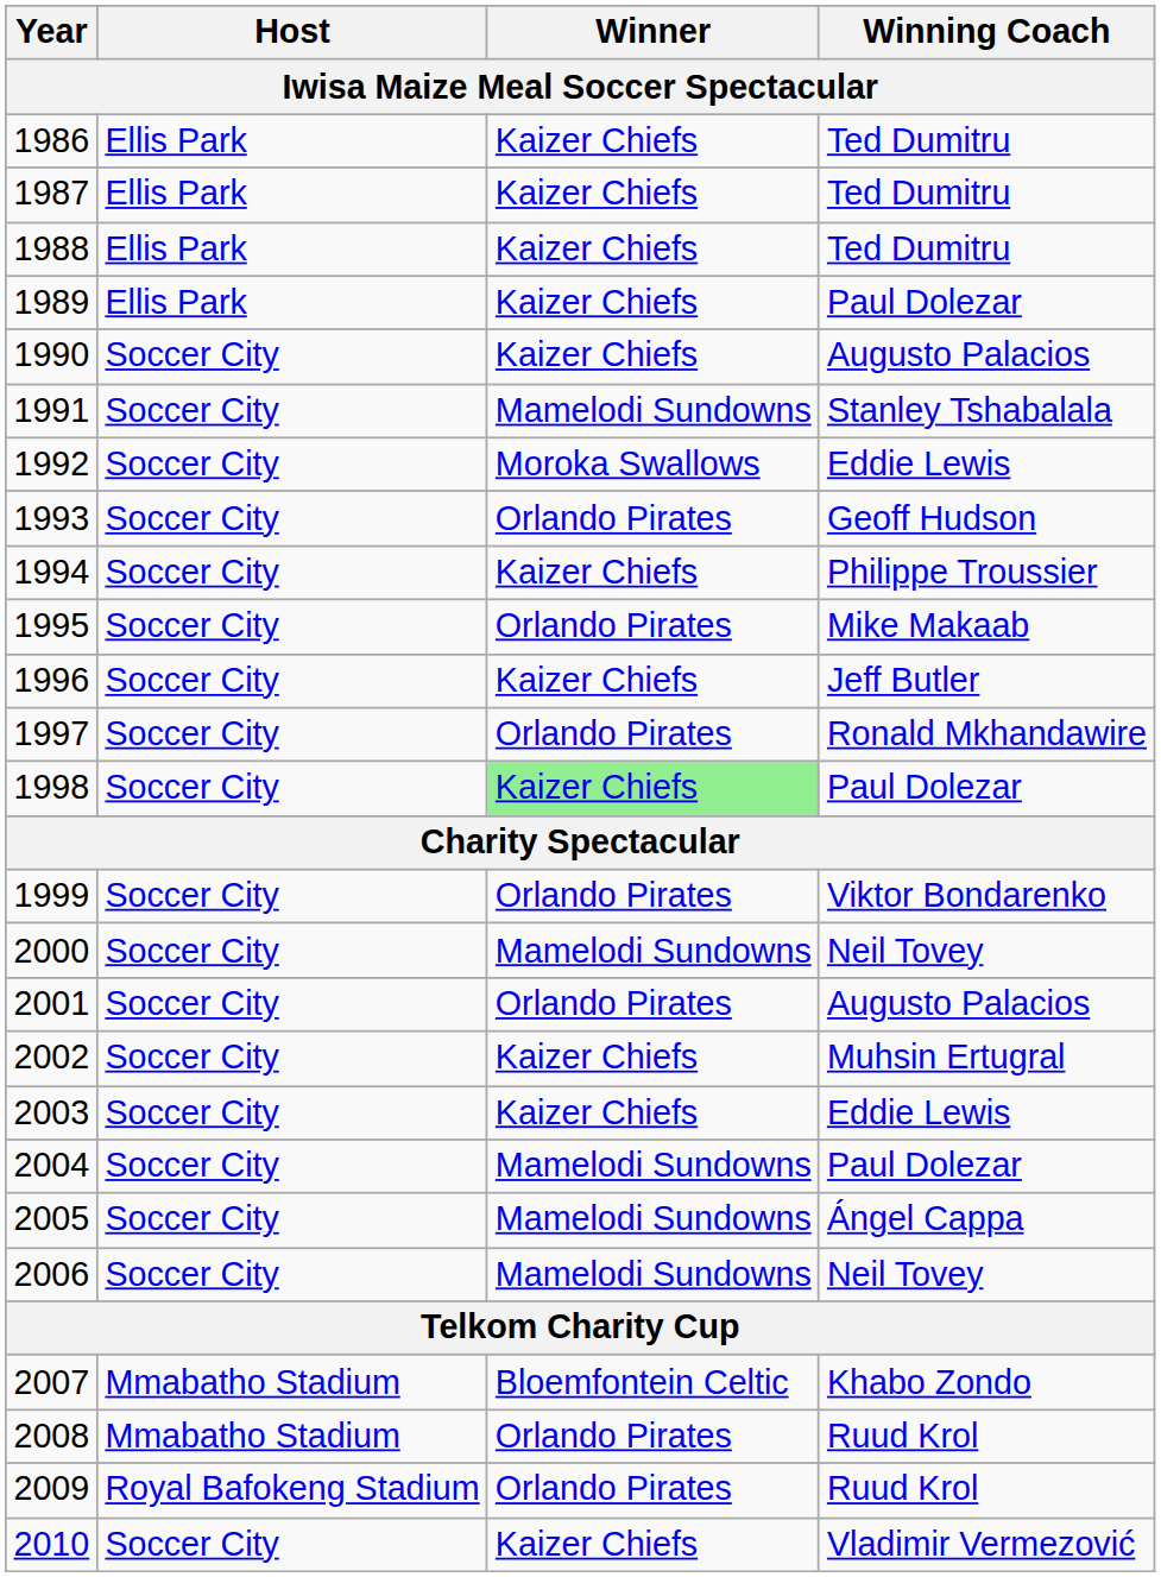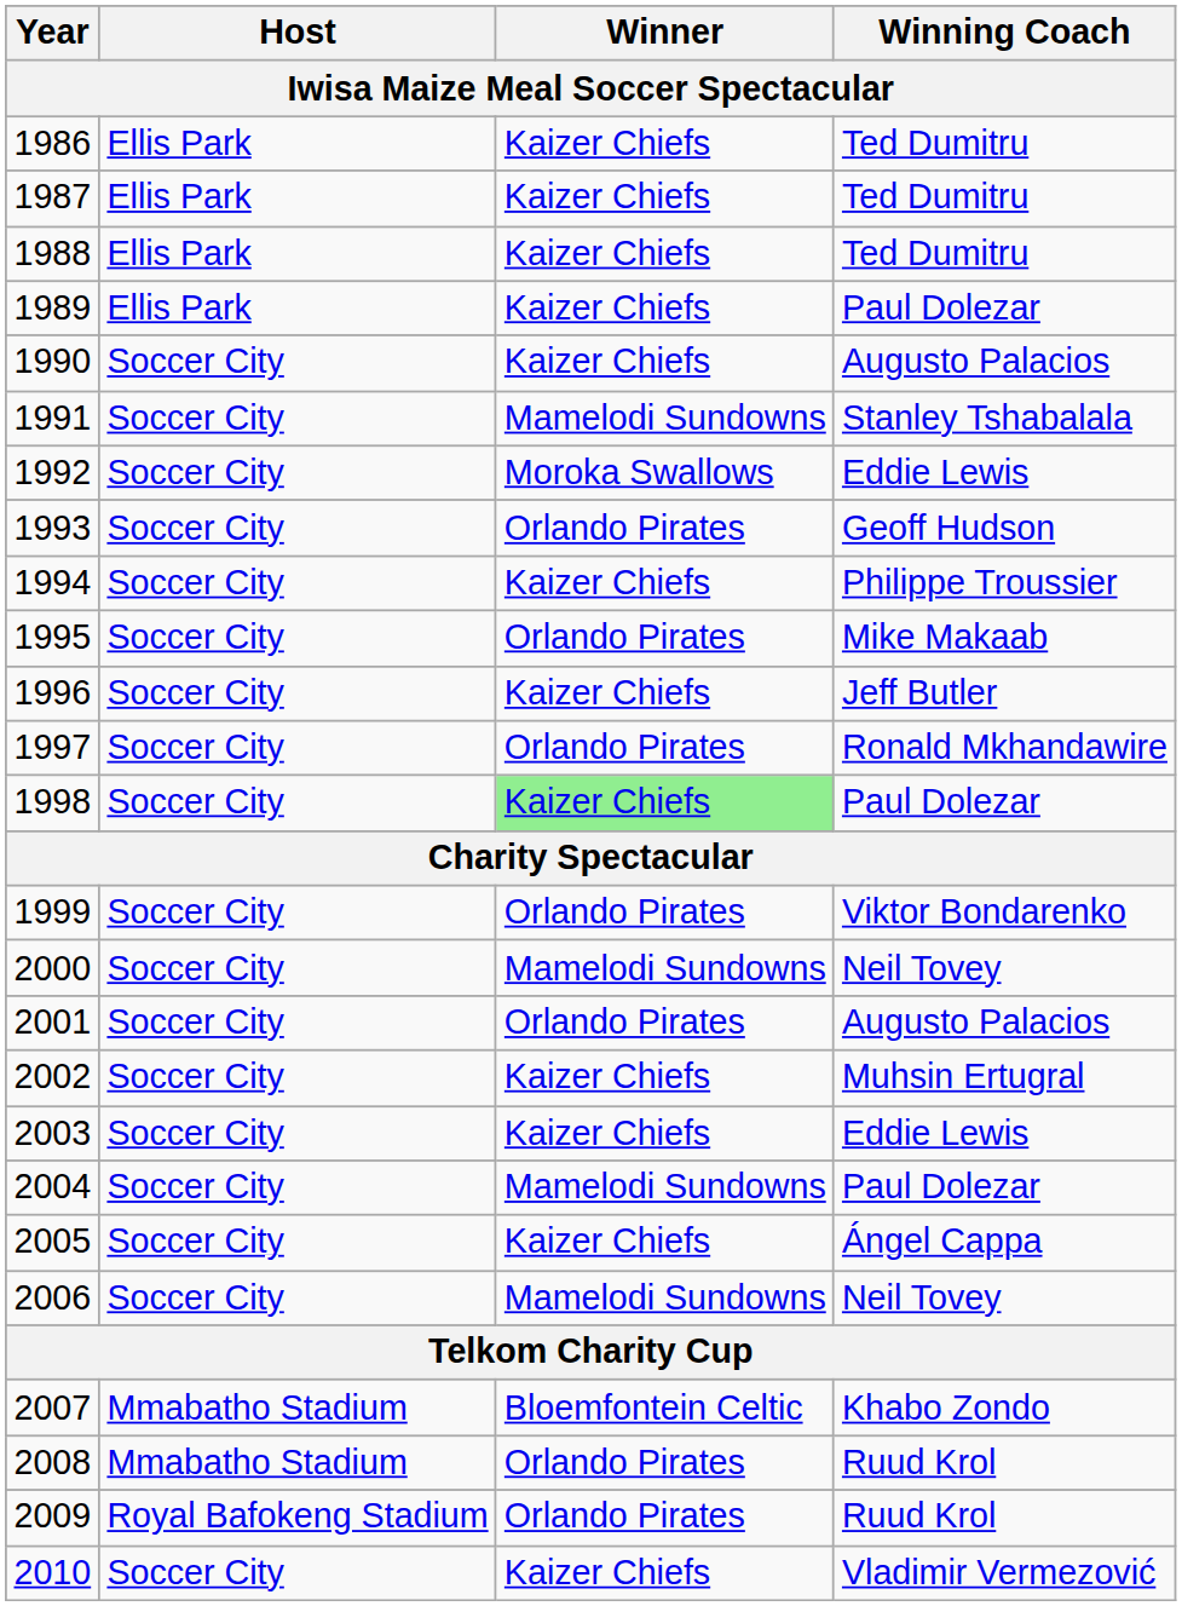 <table class="wikitable">
 <tr>
 <th>Year</th>
 <th>Host</th>
 <th>Winner</th>
 <th>Winning Coach</th>
 </tr>
 <tr>
 <th colspan="4">Iwisa Maize Meal Soccer Spectacular</th>
 </tr>
 <tr>
 <td>1986</td>
 <td><a href='#'>Ellis Park</a></td>
 <td><a href='#'>Kaizer Chiefs</a></td>
 <td><a href='#'>Ted Dumitru</a></td>
 </tr>
 <tr>
 <td>1987</td>
 <td><a href='#'>Ellis Park</a></td>
 <td><a href='#'>Kaizer Chiefs</a></td>
 <td><a href='#'>Ted Dumitru</a></td>
 </tr>
 <tr>
 <td>1988</td>
 <td><a href='#'>Ellis Park</a></td>
 <td><a href='#'>Kaizer Chiefs</a></td>
 <td><a href='#'>Ted Dumitru</a></td>
 </tr>
 <tr>
 <td>1989</td>
 <td><a href='#'>Ellis Park</a></td>
 <td><a href='#'>Kaizer Chiefs</a></td>
 <td><a href='#'>Paul Dolezar</a></td>
 </tr>
 <tr>
 <td>1990</td>
 <td><a href='#'>Soccer City</a></td>
 <td><a href='#'>Kaizer Chiefs</a></td>
 <td><a href='#'>Augusto Palacios</a></td>
 </tr>
 <tr>
 <td>1991</td>
 <td><a href='#'>Soccer City</a></td>
 <td><a href='#'>Mamelodi Sundowns</a></td>
 <td><a href='#'>Stanley Tshabalala</a></td>
 </tr>
 <tr>
 <td>1992</td>
 <td><a href='#'>Soccer City</a></td>
 <td><a href='#'>Moroka Swallows</a></td>
 <td><a href='#'>Eddie Lewis</a></td>
 </tr>
 <tr>
 <td>1993</td>
 <td><a href='#'>Soccer City</a></td>
 <td><a href='#'>Orlando Pirates</a></td>
 <td><a href='#'>Geoff Hudson</a></td>
 </tr>
 <tr>
 <td>1994</td>
 <td><a href='#'>Soccer City</a></td>
 <td><a href='#'>Kaizer Chiefs</a></td>
 <td><a href='#'>Philippe Troussier</a></td>
 </tr>
 <tr>
 <td>1995</td>
 <td><a href='#'>Soccer City</a></td>
 <td><a href='#'>Orlando Pirates</a></td>
 <td><a href='#'>Mike Makaab</a></td>
 </tr>
 <tr>
 <td>1996</td>
 <td><a href='#'>Soccer City</a></td>
 <td><a href='#'>Kaizer Chiefs</a></td>
 <td><a href='#'>Jeff Butler</a></td>
 </tr>
 <tr>
 <td>1997</td>
 <td><a href='#'>Soccer City</a></td>
 <td><a href='#'>Orlando Pirates</a></td>
 <td><a href='#'>Ronald Mkhandawire</a></td>
 </tr>
 <tr>
 <td>1998</td>
 <td><a href='#'>Soccer City</a></td>
 <td style="background: lightgreen;"><a href='#'>Kaizer Chiefs</a></td>
 <td><a href='#'>Paul Dolezar</a></td>
 </tr>
 <tr>
 <th colspan="4">Charity Spectacular</th>
 </tr>
 <tr>
 <td>1999</td>
 <td><a href='#'>Soccer City</a></td>
 <td><a href='#'>Orlando Pirates</a></td>
 <td><a href='#'>Viktor Bondarenko</a></td>
 </tr>
 <tr>
 <td>2000</td>
 <td><a href='#'>Soccer City</a></td>
 <td><a href='#'>Mamelodi Sundowns</a></td>
 <td><a href='#'>Neil Tovey</a></td>
 </tr>
 <tr>
 <td>2001</td>
 <td><a href='#'>Soccer City</a></td>
 <td><a href='#'>Orlando Pirates</a></td>
 <td><a href='#'>Augusto Palacios</a></td>
 </tr>
 <tr>
 <td>2002</td>
 <td><a href='#'>Soccer City</a></td>
 <td><a href='#'>Kaizer Chiefs</a></td>
 <td><a href='#'>Muhsin Ertugral</a></td>
 </tr>
 <tr>
 <td>2003</td>
 <td><a href='#'>Soccer City</a></td>
 <td><a href='#'>Kaizer Chiefs</a></td>
 <td><a href='#'>Eddie Lewis</a></td>
 </tr>
 <tr>
 <td>2004</td>
 <td><a href='#'>Soccer City</a></td>
 <td><a href='#'>Mamelodi Sundowns</a></td>
 <td><a href='#'>Paul Dolezar</a></td>
 </tr>
 <tr>
 <td>2005</td>
 <td><a href='#'>Soccer City</a></td>
-<td><a href='#'>Mamelodi Sundowns</a></td>
+<td><a href='#'>Kaizer Chiefs</a></td>
 <td><a href='#'>Ángel Cappa</a></td>
 </tr>
 <tr>
 <td>2006</td>
 <td><a href='#'>Soccer City</a></td>
 <td><a href='#'>Mamelodi Sundowns</a></td>
 <td><a href='#'>Neil Tovey</a></td>
 </tr>
 <tr>
 <th colspan="4">Telkom Charity Cup</th>
 </tr>
 <tr>
 <td>2007</td>
 <td><a href='#'>Mmabatho Stadium</a></td>
 <td><a href='#'>Bloemfontein Celtic</a></td>
 <td><a href='#'>Khabo Zondo</a></td>
 </tr>
 <tr>
 <td>2008</td>
 <td><a href='#'>Mmabatho Stadium</a></td>
 <td><a href='#'>Orlando Pirates</a></td>
 <td><a href='#'>Ruud Krol</a></td>
 </tr>
 <tr>
 <td>2009</td>
 <td><a href='#'>Royal Bafokeng Stadium</a></td>
 <td><a href='#'>Orlando Pirates</a></td>
 <td><a href='#'>Ruud Krol</a></td>
 </tr>
 <tr>
 <td><a href='#'>2010</a></td>
 <td><a href='#'>Soccer City</a></td>
 <td><a href='#'>Kaizer Chiefs</a></td>
 <td><a href='#'>Vladimir Vermezović</a></td>
 </tr>
 </table>
